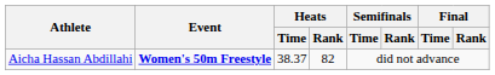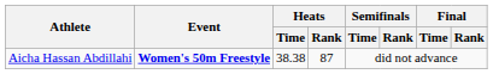 <table class=wikitable style="font-size:90%">
 <tr>
 <th rowspan="2">Athlete</th>
 <th rowspan="2">Event</th>
 <th colspan="2">Heats</th>
 <th colspan="2">Semifinals</th>
 <th colspan="2">Final</th>
 </tr>
 <tr>
 <th>Time</th>
 <th>Rank</th>
 <th>Time</th>
 <th>Rank</th>
 <th>Time</th>
 <th>Rank</th>
 </tr>
 <tr>
 <td rowspan="1"><a href='#'>Aicha Hassan Abdillahi</a></td>
 <td><strong><a href='#'>Women's 50m Freestyle</a></strong></td>
-<td align=center>38.37</td>
-<td align=center>82</td>
+<td align=center>38.38</td>
+<td align=center>87</td>
 <td align=center colspan=4>did not advance</td>
 </tr>
 </table>
